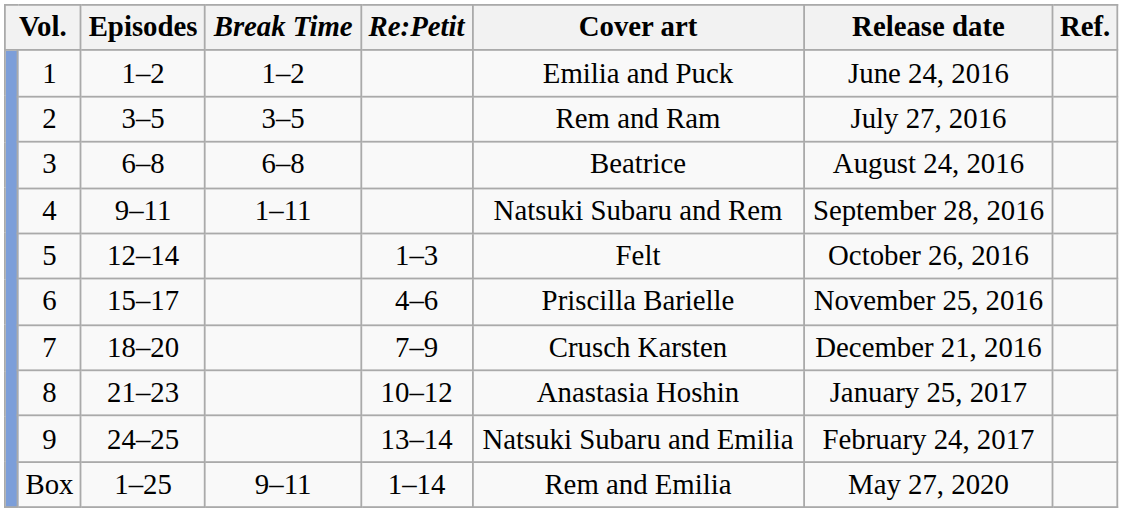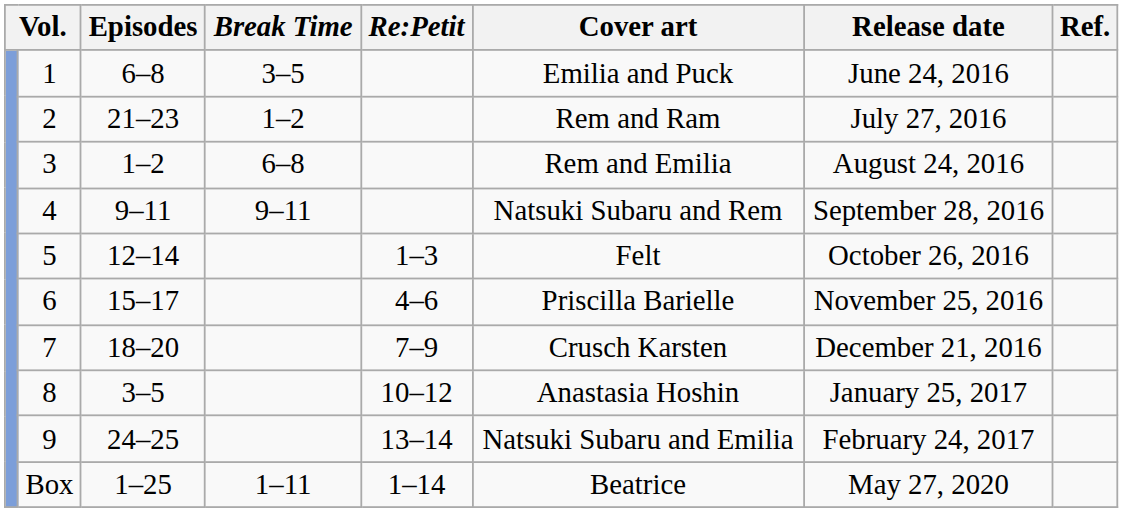 <table class="wikitable" style="text-align: center; width: 70%;">
 <tr>
 <th colspan="2">Vol.</th>
 <th>Episodes</th>
 <th><em>Break Time</em></th>
 <th><em>Re:Petit</em></th>
 <th>Cover art</th>
 <th>Release date</th>
 <th width="5%">Ref.</th>
 </tr>
 <tr>
 <td rowspan="10" width="1%" style="background: #7C9ED9;"></td>
 <td>1</td>
-<td>1–2</td>
-<td>1–2</td>
+<td>6–8</td>
+<td>3–5</td>
 <td></td>
 <td>Emilia and Puck</td>
 <td>June 24, 2016</td>
 <td></td>
 </tr>
 <tr>
 <td>2</td>
-<td>3–5</td>
-<td>3–5</td>
+<td>21–23</td>
+<td>1–2</td>
 <td></td>
 <td>Rem and Ram</td>
 <td>July 27, 2016</td>
 <td></td>
 </tr>
 <tr>
 <td>3</td>
-<td>6–8</td>
+<td>1–2</td>
 <td>6–8</td>
 <td></td>
-<td>Beatrice</td>
+<td>Rem and Emilia</td>
 <td>August 24, 2016</td>
 <td></td>
 </tr>
 <tr>
 <td>4</td>
 <td>9–11</td>
-<td>1–11</td>
+<td>9–11</td>
 <td></td>
 <td>Natsuki Subaru and Rem</td>
 <td>September 28, 2016</td>
 <td></td>
 </tr>
 <tr>
 <td>5</td>
 <td>12–14</td>
 <td></td>
 <td>1–3</td>
 <td>Felt</td>
 <td>October 26, 2016</td>
 <td></td>
 </tr>
 <tr>
 <td>6</td>
 <td>15–17</td>
 <td></td>
 <td>4–6</td>
 <td>Priscilla Barielle</td>
 <td>November 25, 2016</td>
 <td></td>
 </tr>
 <tr>
 <td>7</td>
 <td>18–20</td>
 <td></td>
 <td>7–9</td>
 <td>Crusch Karsten</td>
 <td>December 21, 2016</td>
 <td></td>
 </tr>
 <tr>
 <td>8</td>
-<td>21–23</td>
+<td>3–5</td>
 <td></td>
 <td>10–12</td>
 <td>Anastasia Hoshin</td>
 <td>January 25, 2017</td>
 <td></td>
 </tr>
 <tr>
 <td>9</td>
 <td>24–25</td>
 <td></td>
 <td>13–14</td>
 <td>Natsuki Subaru and Emilia</td>
 <td>February 24, 2017</td>
 <td></td>
 </tr>
 <tr>
 <td>Box</td>
 <td>1–25</td>
-<td>9–11</td>
+<td>1–11</td>
 <td>1–14</td>
-<td>Rem and Emilia</td>
+<td>Beatrice</td>
 <td>May 27, 2020</td>
 <td></td>
 </tr>
 </table>
